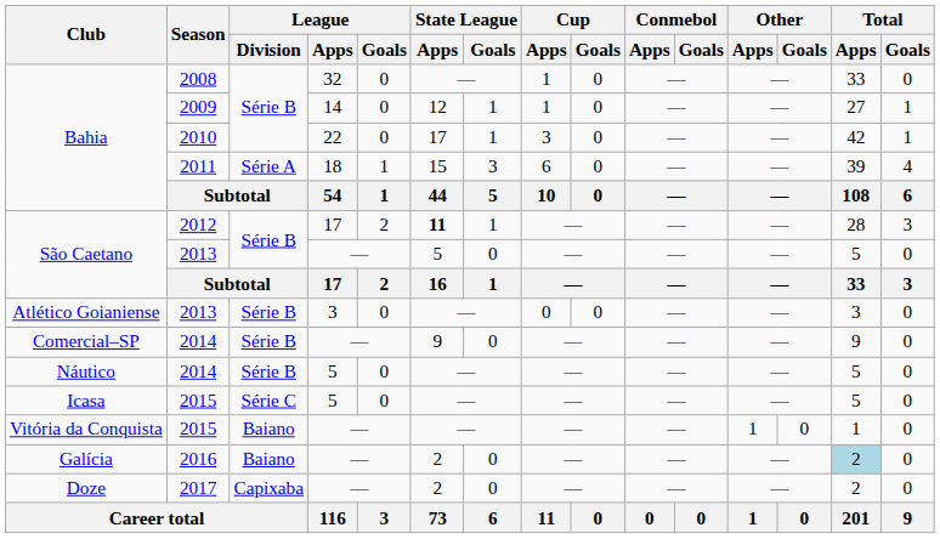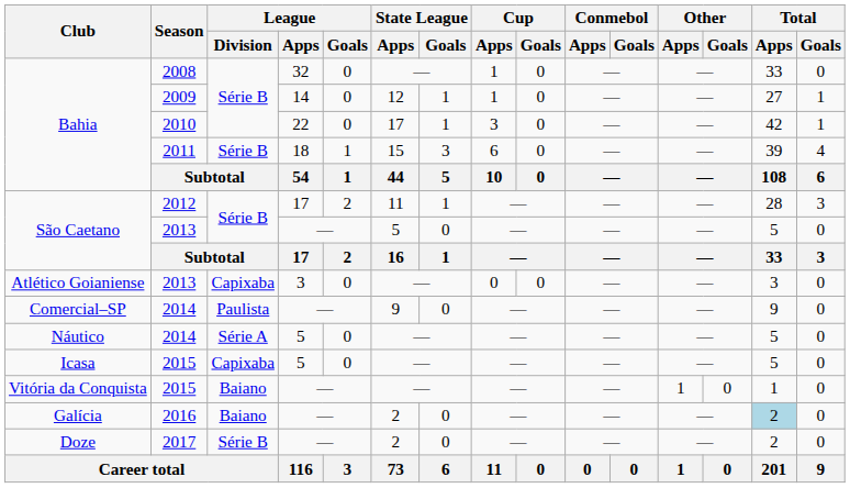 <table class="wikitable" style="text-align: center;">
 <tr>
 <th rowspan="2">Club</th>
 <th rowspan="2">Season</th>
 <th colspan="3">League</th>
 <th colspan="2">State League</th>
 <th colspan="2">Cup</th>
 <th colspan="2">Conmebol</th>
 <th colspan="2">Other</th>
 <th colspan="2">Total</th>
 </tr>
 <tr>
 <th>Division</th>
 <th>Apps</th>
 <th>Goals</th>
 <th>Apps</th>
 <th>Goals</th>
 <th>Apps</th>
 <th>Goals</th>
 <th>Apps</th>
 <th>Goals</th>
 <th>Apps</th>
 <th>Goals</th>
 <th>Apps</th>
 <th>Goals</th>
 </tr>
 <tr>
 <td rowspan=5 valign="center"><a href='#'>Bahia</a></td>
 <td><a href='#'>2008</a></td>
 <td rowspan=3><a href='#'>Série B</a></td>
 <td>32</td>
 <td>0</td>
 <td colspan="2">—</td>
 <td>1</td>
 <td>0</td>
 <td colspan="2">—</td>
 <td colspan="2">—</td>
 <td>33</td>
 <td>0</td>
 </tr>
 <tr>
 <td><a href='#'>2009</a></td>
 <td>14</td>
 <td>0</td>
 <td>12</td>
 <td>1</td>
 <td>1</td>
 <td>0</td>
 <td colspan="2">—</td>
 <td colspan="2">—</td>
 <td>27</td>
 <td>1</td>
 </tr>
 <tr>
 <td><a href='#'>2010</a></td>
 <td>22</td>
 <td>0</td>
 <td>17</td>
 <td>1</td>
 <td>3</td>
 <td>0</td>
 <td colspan="2">—</td>
 <td colspan="2">—</td>
 <td>42</td>
 <td>1</td>
 </tr>
 <tr>
 <td><a href='#'>2011</a></td>
-<td><a href='#'>Série A</a></td>
+<td><a href='#'>Série B</a></td>
 <td>18</td>
 <td>1</td>
 <td>15</td>
 <td>3</td>
 <td>6</td>
 <td>0</td>
 <td colspan="2">—</td>
 <td colspan="2">—</td>
 <td>39</td>
 <td>4</td>
 </tr>
 <tr>
 <th colspan="2"><strong>Subtotal</strong></th>
 <th>54</th>
 <th>1</th>
 <th>44</th>
 <th>5</th>
 <th>10</th>
 <th>0</th>
 <th colspan="2">—</th>
 <th colspan="2">—</th>
 <th>108</th>
 <th>6</th>
 </tr>
 <tr>
 <td rowspan=3 valign="center"><a href='#'>São Caetano</a></td>
 <td><a href='#'>2012</a></td>
 <td rowspan=2><a href='#'>Série B</a></td>
 <td>17</td>
 <td>2</td>
-<td><strong>11</strong></td>
+<td>11</td>
 <td>1</td>
 <td colspan="2">—</td>
 <td colspan="2">—</td>
 <td colspan="2">—</td>
 <td>28</td>
 <td>3</td>
 </tr>
 <tr>
 <td><a href='#'>2013</a></td>
 <td colspan="2">—</td>
 <td>5</td>
 <td>0</td>
 <td colspan="2">—</td>
 <td colspan="2">—</td>
 <td colspan="2">—</td>
 <td>5</td>
 <td>0</td>
 </tr>
 <tr>
 <th colspan="2"><strong>Subtotal</strong></th>
 <th>17</th>
 <th>2</th>
 <th>16</th>
 <th>1</th>
 <th colspan="2">—</th>
 <th colspan="2">—</th>
 <th colspan="2">—</th>
 <th>33</th>
 <th>3</th>
 </tr>
 <tr>
 <td valign="center"><a href='#'>Atlético Goianiense</a></td>
 <td><a href='#'>2013</a></td>
-<td><a href='#'>Série B</a></td>
+<td><a href='#'>Capixaba</a></td>
 <td>3</td>
 <td>0</td>
 <td colspan="2">—</td>
 <td>0</td>
 <td>0</td>
 <td colspan="2">—</td>
 <td colspan="2">—</td>
 <td>3</td>
 <td>0</td>
 </tr>
 <tr>
 <td valign="center"><a href='#'>Comercial–SP</a></td>
 <td><a href='#'>2014</a></td>
-<td><a href='#'>Série B</a></td>
+<td><a href='#'>Paulista</a></td>
 <td colspan="2">—</td>
 <td>9</td>
 <td>0</td>
 <td colspan="2">—</td>
 <td colspan="2">—</td>
 <td colspan="2">—</td>
 <td>9</td>
 <td>0</td>
 </tr>
 <tr>
 <td valign="center"><a href='#'>Náutico</a></td>
 <td><a href='#'>2014</a></td>
-<td><a href='#'>Série B</a></td>
+<td><a href='#'>Série A</a></td>
 <td>5</td>
 <td>0</td>
 <td colspan="2">—</td>
 <td colspan="2">—</td>
 <td colspan="2">—</td>
 <td colspan="2">—</td>
 <td>5</td>
 <td>0</td>
 </tr>
 <tr>
 <td valign="center"><a href='#'>Icasa</a></td>
 <td><a href='#'>2015</a></td>
-<td><a href='#'>Série C</a></td>
+<td><a href='#'>Capixaba</a></td>
 <td>5</td>
 <td>0</td>
 <td colspan="2">—</td>
 <td colspan="2">—</td>
 <td colspan="2">—</td>
 <td colspan="2">—</td>
 <td>5</td>
 <td>0</td>
 </tr>
 <tr>
 <td valign="center"><a href='#'>Vitória da Conquista</a></td>
 <td><a href='#'>2015</a></td>
 <td><a href='#'>Baiano</a></td>
 <td colspan="2">—</td>
 <td colspan="2">—</td>
 <td colspan="2">—</td>
 <td colspan="2">—</td>
 <td>1</td>
 <td>0</td>
 <td>1</td>
 <td>0</td>
 </tr>
 <tr>
 <td valign="center"><a href='#'>Galícia</a></td>
 <td><a href='#'>2016</a></td>
 <td><a href='#'>Baiano</a></td>
 <td colspan="2">—</td>
 <td>2</td>
 <td>0</td>
 <td colspan="2">—</td>
 <td colspan="2">—</td>
 <td colspan="2">—</td>
 <td style="background: lightblue;">2</td>
 <td>0</td>
 </tr>
 <tr>
 <td valign="center"><a href='#'>Doze</a></td>
 <td><a href='#'>2017</a></td>
-<td><a href='#'>Capixaba</a></td>
+<td><a href='#'>Série B</a></td>
 <td colspan="2">—</td>
 <td>2</td>
 <td>0</td>
 <td colspan="2">—</td>
 <td colspan="2">—</td>
 <td colspan="2">—</td>
 <td>2</td>
 <td>0</td>
 </tr>
 <tr>
 <th colspan="3"><strong>Career total</strong></th>
 <th>116</th>
 <th>3</th>
 <th>73</th>
 <th>6</th>
 <th>11</th>
 <th>0</th>
 <th>0</th>
 <th>0</th>
 <th>1</th>
 <th>0</th>
 <th>201</th>
 <th>9</th>
 </tr>
 </table>
